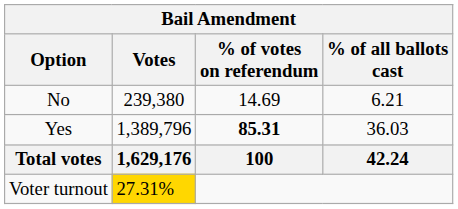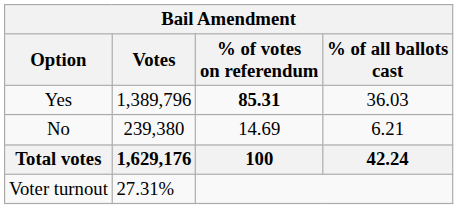 <table class="wikitable">
 <tr>
 <th colspan=4 text align=center>Bail Amendment</th>
 </tr>
 <tr>
 <th>Option</th>
 <th>Votes</th>
 <th>% of votes<br>on referendum</th>
 <th>% of all ballots<br>cast</th>
 </tr>
 <tr>
+<td text align=center>Yes</td>
+<td text align=center>1,389,796</td>
+<td text align=center><strong>85.31</strong></td>
+<td text align=center>36.03</td>
+</tr>
+<tr>
 <td text align=center>No</td>
 <td text align=center>239,380</td>
 <td text align=center>14.69</td>
 <td text align=center>6.21</td>
-</tr>
-<tr>
-<td text align=center>Yes</td>
-<td text align=center>1,389,796</td>
-<td text align=center><strong>85.31</strong></td>
-<td text align=center>36.03</td>
 </tr>
 <tr>
 <th text align=center>Total votes</th>
 <th text align=center><strong>1,629,176</strong></th>
 <th text align=center><strong>100</strong></th>
 <th text align=center><strong>42.24</strong></th>
 </tr>
 <tr>
 <td>Voter turnout</td>
-<td style="background: gold;">27.31%</td>
+<td>27.31%</td>
 </tr>
 </table>
